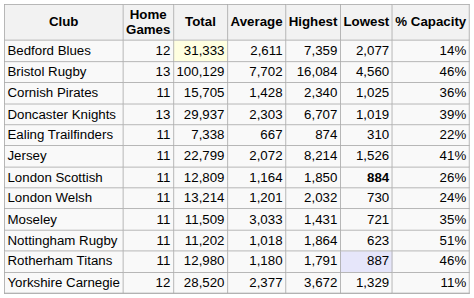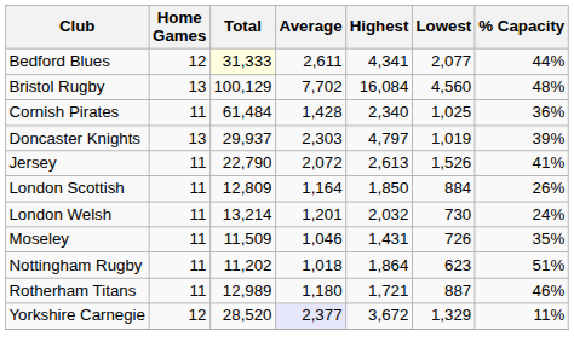 <table class="wikitable sortable" style="text-align:right">
 <tr>
 <th>Club</th>
 <th>Home<br>Games</th>
 <th>Total</th>
 <th>Average</th>
 <th>Highest</th>
 <th>Lowest</th>
 <th>% Capacity</th>
 </tr>
 <tr>
 <td style="text-align:left">Bedford Blues</td>
 <td>12</td>
 <td style="background: lightyellow;">31,333</td>
 <td>2,611</td>
-<td>7,359</td>
+<td>4,341</td>
 <td>2,077</td>
-<td>14%</td>
+<td>44%</td>
 </tr>
 <tr>
 <td style="text-align:left">Bristol Rugby</td>
 <td>13</td>
 <td>100,129</td>
 <td>7,702</td>
 <td>16,084</td>
 <td>4,560</td>
-<td>46%</td>
+<td>48%</td>
 </tr>
 <tr>
 <td style="text-align:left">Cornish Pirates</td>
 <td>11</td>
-<td>15,705</td>
+<td>61,484</td>
 <td>1,428</td>
 <td>2,340</td>
 <td>1,025</td>
 <td>36%</td>
 </tr>
 <tr>
 <td style="text-align:left">Doncaster Knights</td>
 <td>13</td>
 <td>29,937</td>
 <td>2,303</td>
-<td>6,707</td>
+<td>4,797</td>
 <td>1,019</td>
 <td>39%</td>
 </tr>
 <tr>
-<td style="text-align:left">Ealing Trailfinders</td>
-<td>11</td>
-<td>7,338</td>
-<td>667</td>
-<td>874</td>
-<td>310</td>
-<td>22%</td>
-</tr>
-<tr>
 <td style="text-align:left">Jersey</td>
 <td>11</td>
-<td>22,799</td>
+<td>22,790</td>
 <td>2,072</td>
-<td>8,214</td>
+<td>2,613</td>
 <td>1,526</td>
 <td>41%</td>
 </tr>
 <tr>
 <td style="text-align:left">London Scottish</td>
 <td>11</td>
 <td>12,809</td>
 <td>1,164</td>
 <td>1,850</td>
-<td><strong>884</strong></td>
+<td>884</td>
 <td>26%</td>
 </tr>
 <tr>
 <td style="text-align:left">London Welsh</td>
 <td>11</td>
 <td>13,214</td>
 <td>1,201</td>
 <td>2,032</td>
 <td>730</td>
 <td>24%</td>
 </tr>
 <tr>
 <td style="text-align:left">Moseley</td>
 <td>11</td>
 <td>11,509</td>
-<td>3,033</td>
+<td>1,046</td>
 <td>1,431</td>
-<td>721</td>
+<td>726</td>
 <td>35%</td>
 </tr>
 <tr>
 <td style="text-align:left">Nottingham Rugby</td>
 <td>11</td>
 <td>11,202</td>
 <td>1,018</td>
 <td>1,864</td>
 <td>623</td>
 <td>51%</td>
 </tr>
 <tr>
 <td style="text-align:left">Rotherham Titans</td>
 <td>11</td>
-<td>12,980</td>
+<td>12,989</td>
 <td>1,180</td>
-<td>1,791</td>
-<td style="background: lavender;">887</td>
+<td>1,721</td>
+<td>887</td>
 <td>46%</td>
 </tr>
 <tr>
 <td style="text-align:left">Yorkshire Carnegie</td>
 <td>12</td>
 <td>28,520</td>
-<td>2,377</td>
+<td style="background: lavender;">2,377</td>
 <td>3,672</td>
 <td>1,329</td>
 <td>11%</td>
 </tr>
 <tr>
 </tr>
 </table>
